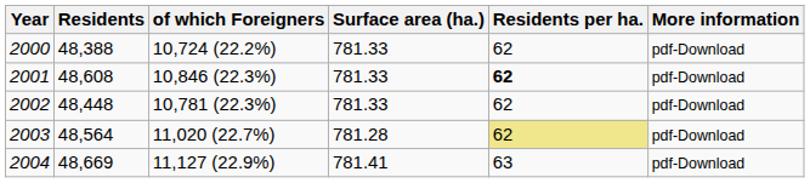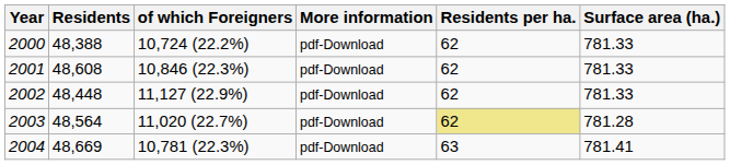 <table class="wikitable">
 <tr ---->
 <th bgcolor=ececec>Year</th>
 <th bgcolor=ececec>Residents</th>
 <th bgcolor=ececec>of which Foreigners</th>
+<th bgcolor=ececec>More information</th>
+<th bgcolor=ececec>Residents per ha.</th>
 <th bgcolor=ececec>Surface area (ha.)</th>
-<th bgcolor=ececec>Residents per ha.</th>
-<th bgcolor=ececec>More information</th>
 </tr>
 <tr ---->
 <td><em>2000</em></td>
 <td>48,388</td>
 <td>10,724 (22.2%)</td>
+<td><small> pdf-Download</small></td>
+<td>62</td>
 <td>781.33</td>
-<td>62</td>
-<td><small> pdf-Download</small></td>
 </tr>
 <tr ---->
 <td><em>2001</em></td>
 <td>48,608</td>
 <td>10,846 (22.3%)</td>
+<td><small> pdf-Download</small></td>
+<td>62</td>
 <td>781.33</td>
-<td><strong>62</strong></td>
-<td><small> pdf-Download</small></td>
 </tr>
 <tr ---->
 <td><em>2002</em></td>
 <td>48,448</td>
-<td>10,781 (22.3%)</td>
+<td>11,127 (22.9%)</td>
+<td><small> pdf-Download</small></td>
+<td>62</td>
 <td>781.33</td>
-<td>62</td>
-<td><small> pdf-Download</small></td>
 </tr>
 <tr ---->
 <td><em>2003</em></td>
 <td>48,564</td>
 <td>11,020 (22.7%)</td>
+<td><small> pdf-Download</small></td>
+<td style="background: khaki;">62</td>
 <td>781.28</td>
-<td style="background: khaki;">62</td>
-<td><small> pdf-Download</small></td>
 </tr>
 <tr ---->
 <td><em>2004</em></td>
 <td>48,669</td>
-<td>11,127 (22.9%)</td>
+<td>10,781 (22.3%)</td>
+<td><small> pdf-Download</small></td>
+<td>63</td>
 <td>781.41</td>
-<td>63</td>
-<td><small> pdf-Download</small></td>
 </tr>
 </table>
